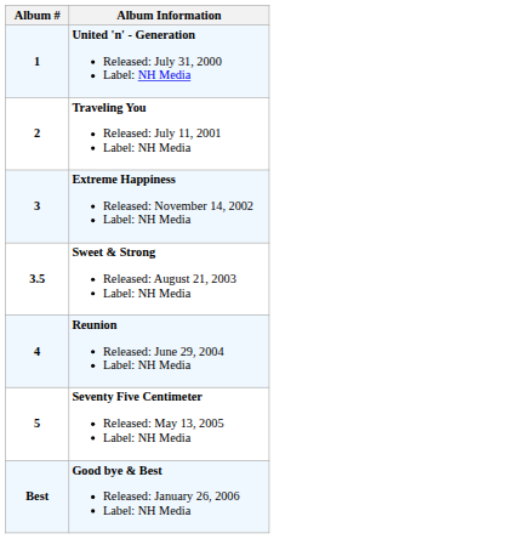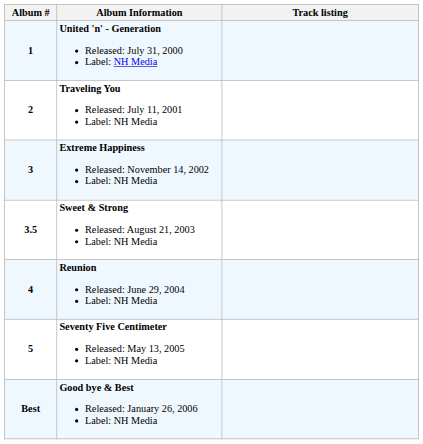 <table class="wikitable">
 <tr>
 <th style="width:75px;">Album #</th>
 <th style="width:250px;">Album Information</th>
+<th style="width:300px;">Track listing</th>
 </tr>
 <tr style="background:#f0f8ff;">
 <td style="text-align:center;"><strong>1</strong></td>
 <td><strong>United 'n' - Generation</strong><br><ul><li>Released: July 31, 2000</li><li>Label: <a href='#'>NH Media</a></li></ul></td>
+<td style="text-align:left; font-size:85%;"><br></td>
 </tr>
 <tr style="background:#fff;">
 <td style="text-align:center;"><strong>2</strong></td>
 <td><strong>Traveling You</strong><br><ul><li>Released: July 11, 2001</li><li>Label: NH Media</li></ul></td>
+<td style="text-align:left; font-size:85%;"><br></td>
 </tr>
 <tr style="background:#f0f8ff;">
 <td style="text-align:center;"><strong>3</strong></td>
 <td><strong>Extreme Happiness</strong><br><ul><li>Released: November 14, 2002</li><li>Label: NH Media</li></ul></td>
+<td style="text-align:left; font-size:85%;"><br></td>
 </tr>
 <tr style="background:#fff;">
 <td style="text-align:center;"><strong>3.5</strong></td>
 <td><strong>Sweet & Strong</strong><br><ul><li>Released: August 21, 2003</li><li>Label: NH Media</li></ul></td>
+<td style="text-align:left; font-size:85%;"><br></td>
 </tr>
 <tr style="background:#f0f8ff;">
 <td style="text-align:center;"><strong>4</strong></td>
 <td><strong>Reunion</strong><br><ul><li>Released: June 29, 2004</li><li>Label: NH Media</li></ul></td>
+<td style="text-align:left; font-size:85%;"><br></td>
 </tr>
 <tr style="background:#fff;">
 <td style="text-align:center;"><strong>5</strong></td>
 <td><strong>Seventy Five Centimeter</strong><br><ul><li>Released: May 13, 2005</li><li>Label: NH Media</li></ul></td>
+<td style="text-align:left; font-size:85%;"><br></td>
 </tr>
 <tr style="background:#f0f8ff;">
 <td style="text-align:center;"><strong>Best</strong></td>
 <td><strong>Good bye & Best</strong><br><ul><li>Released: January 26, 2006</li><li>Label: NH Media</li></ul></td>
+<td style="text-align:left; font-size:85%;"><br></td>
 </tr>
 </table>
